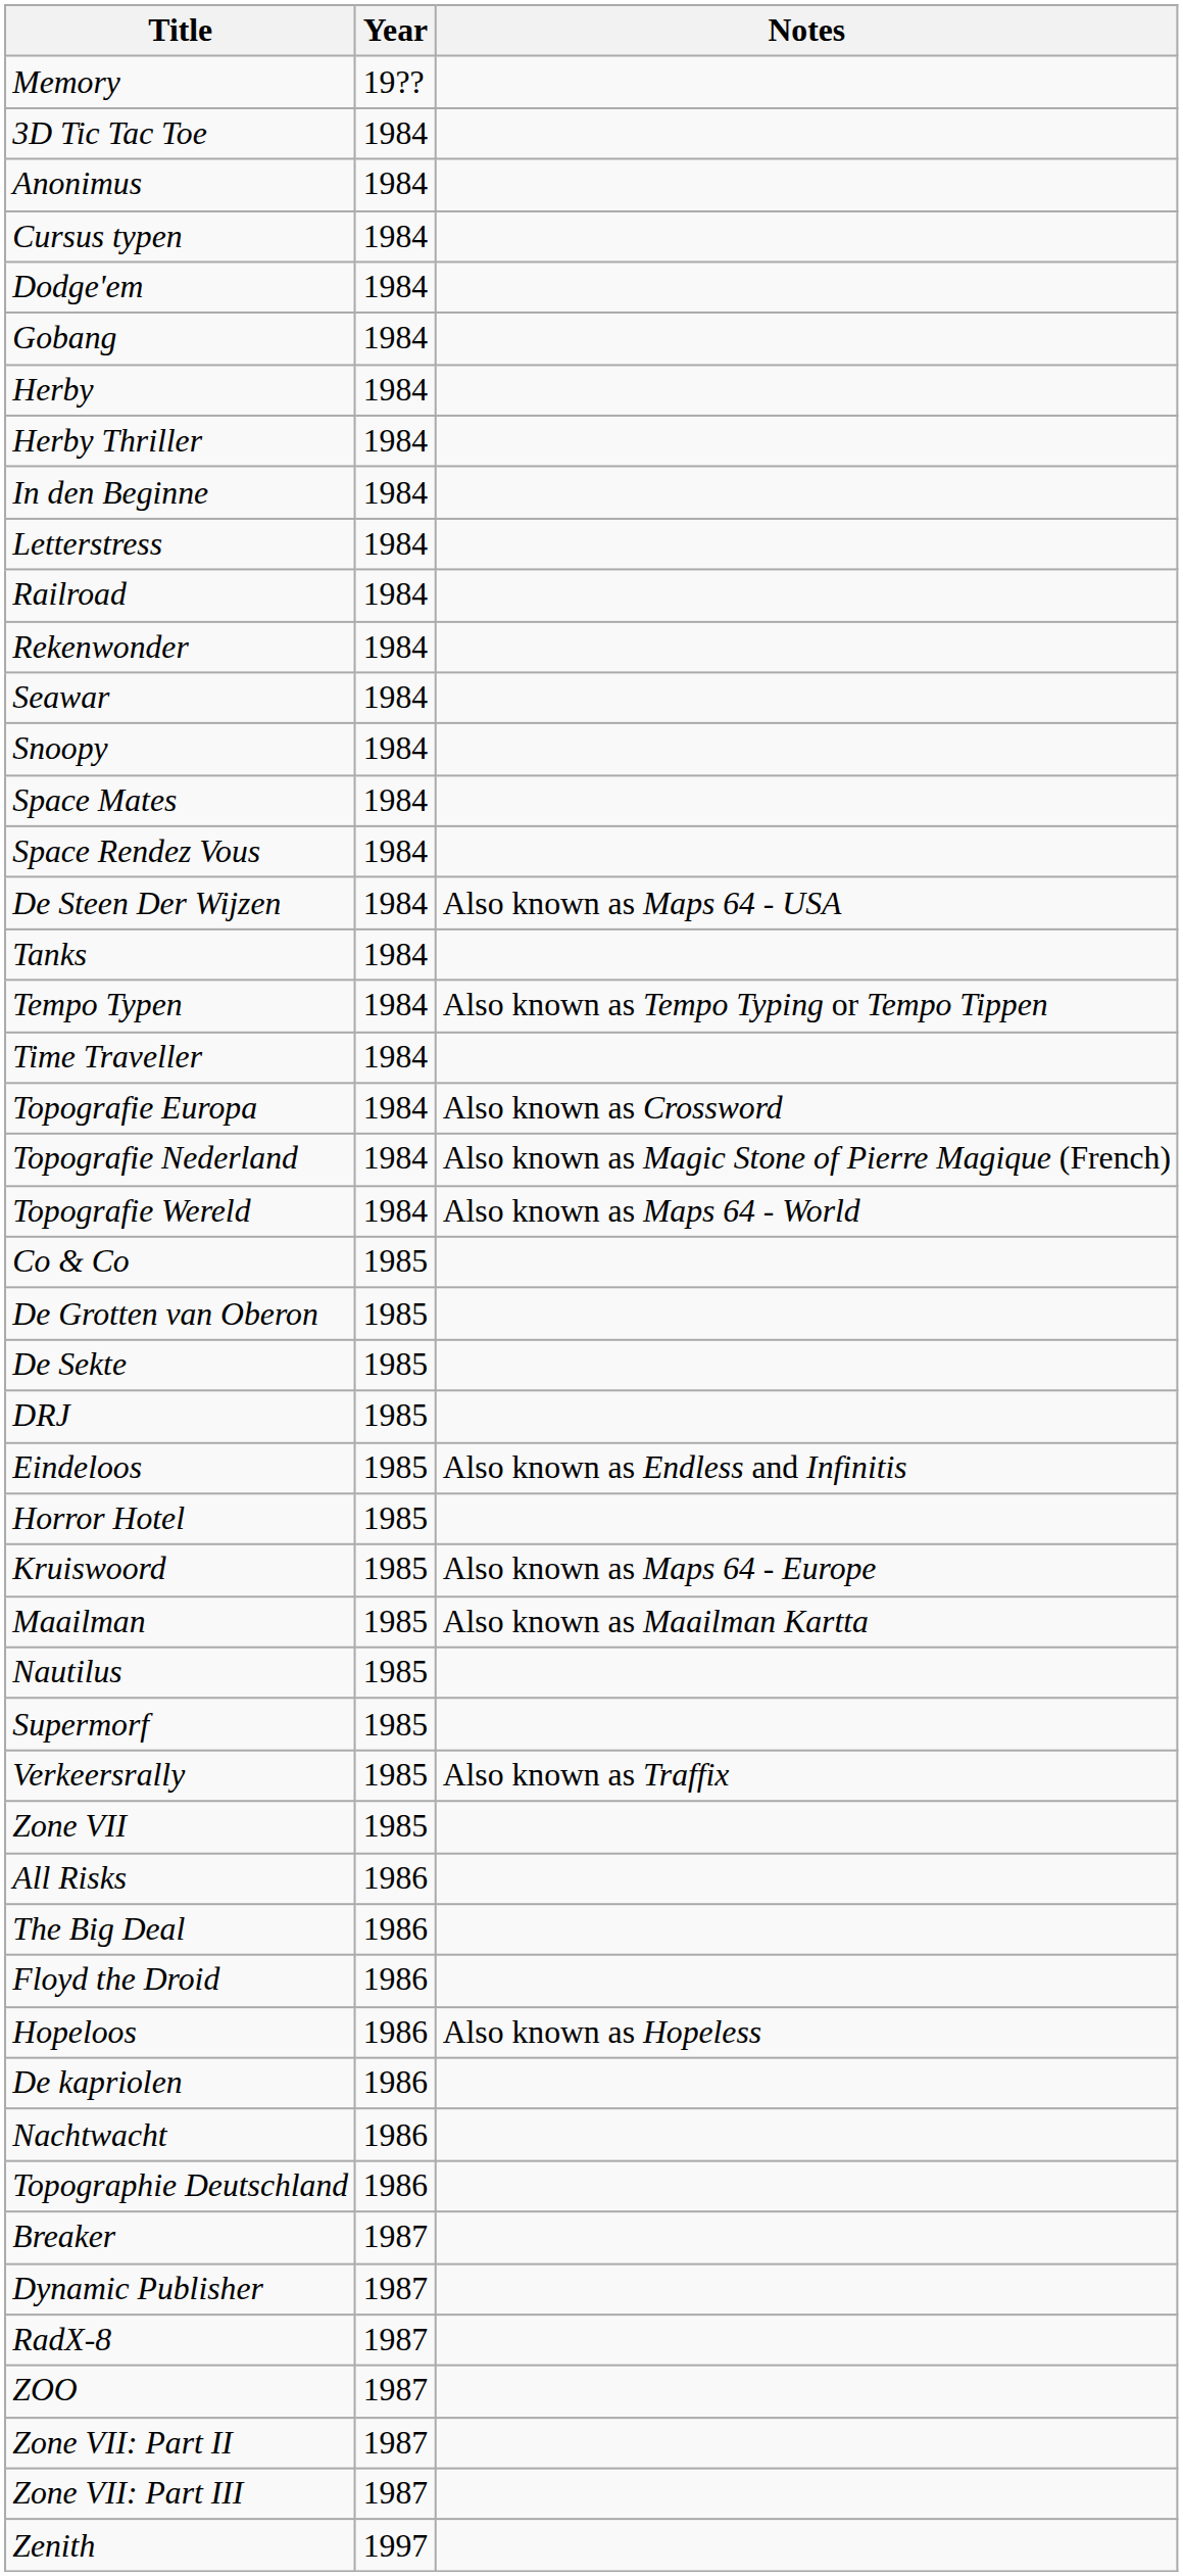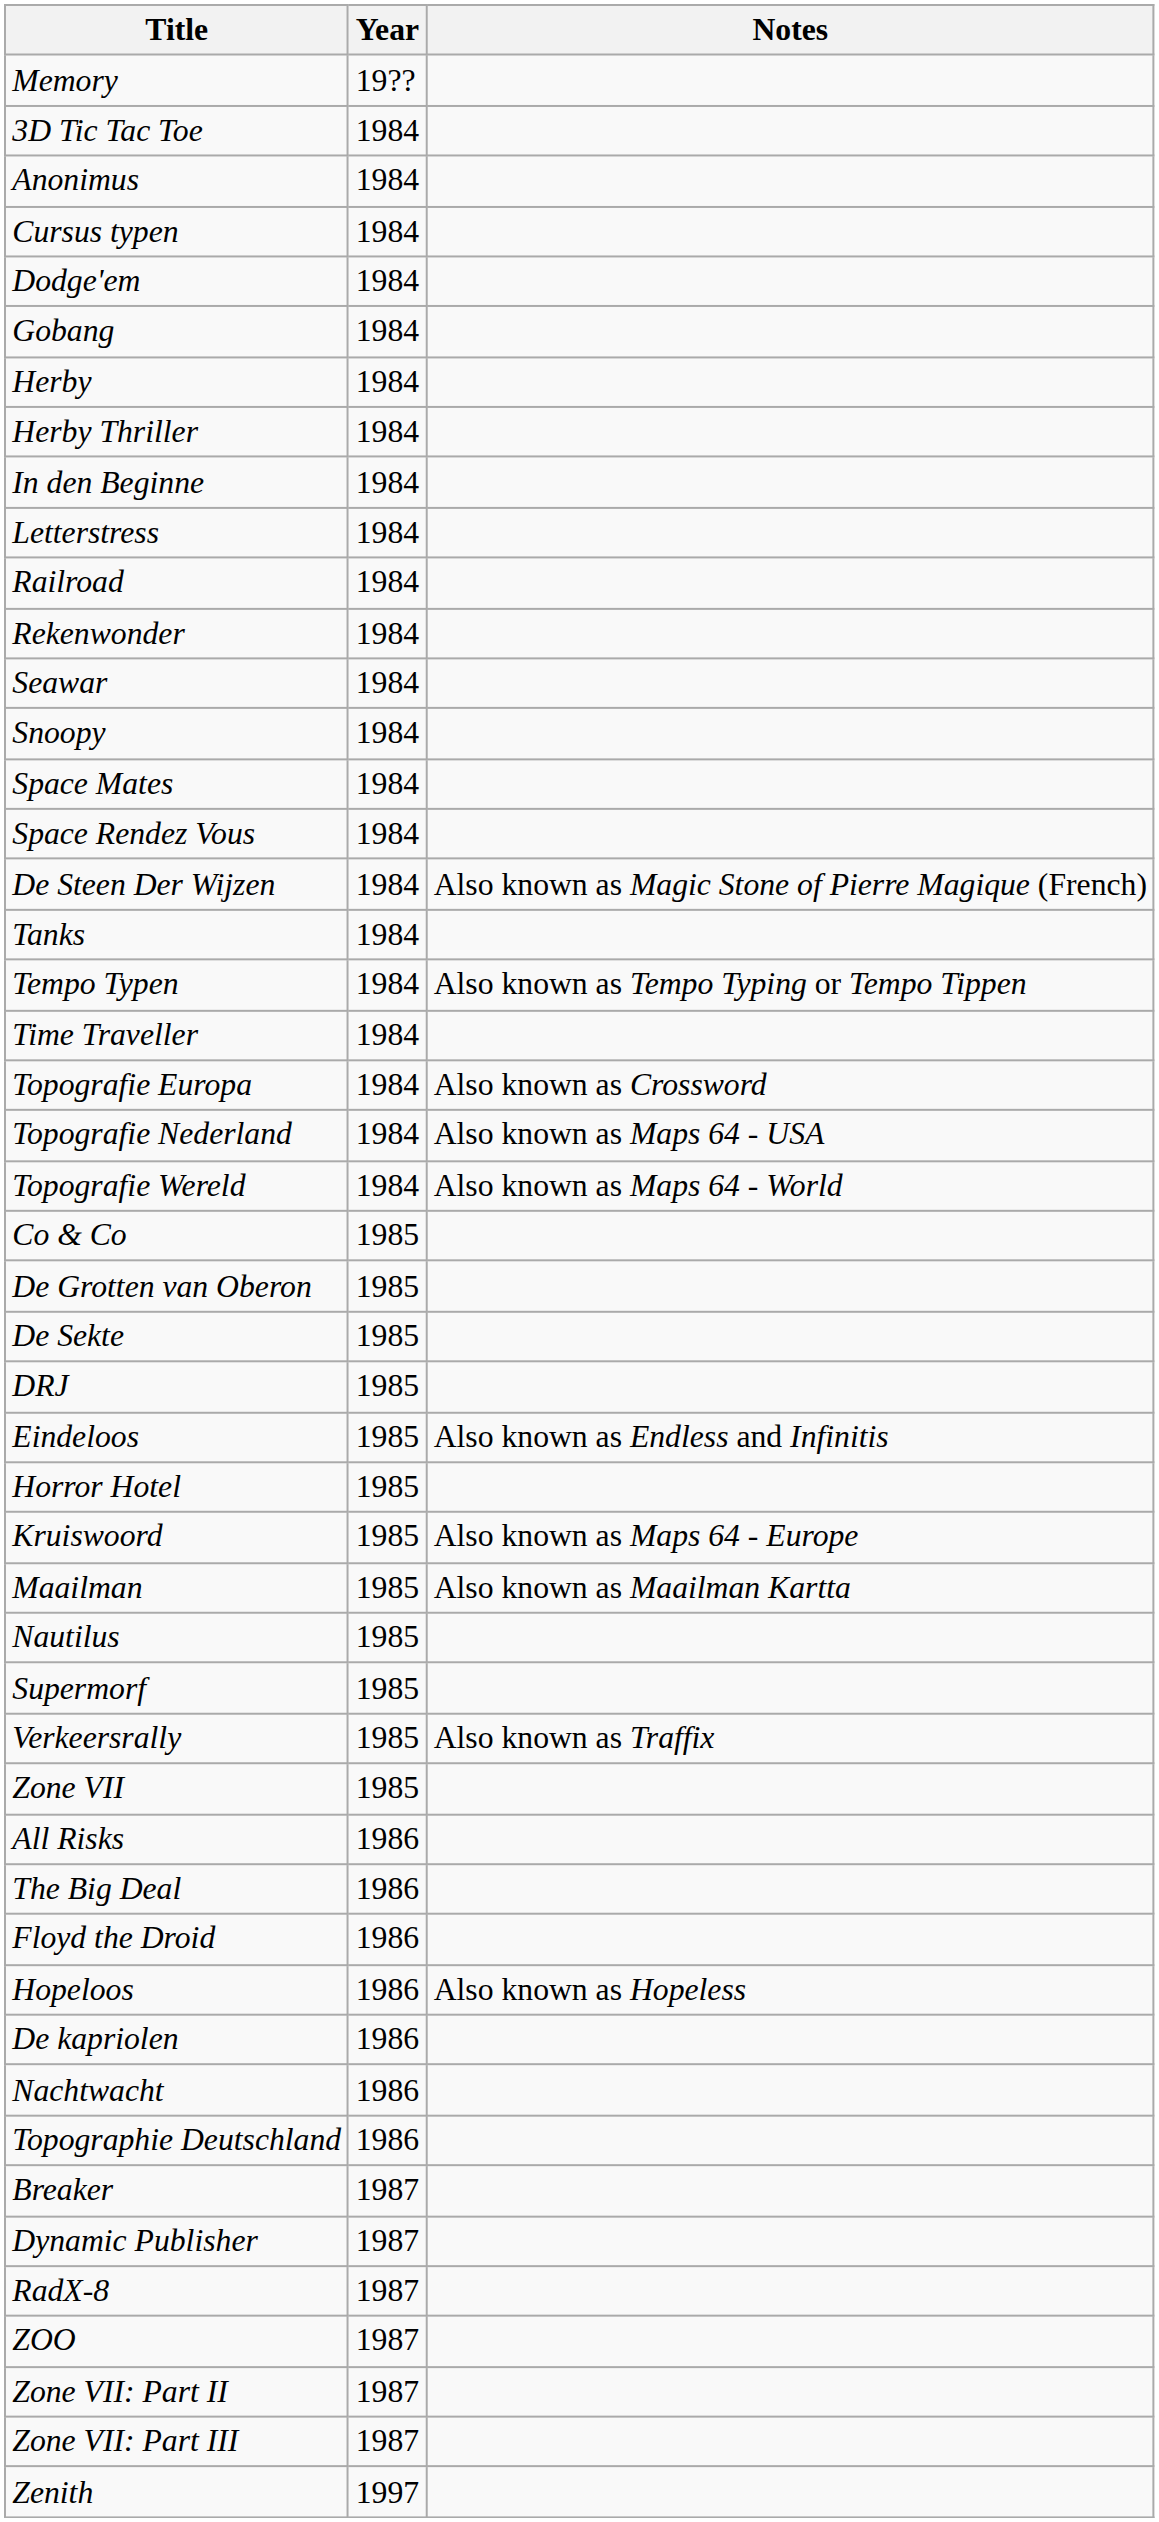 <table class="sortable wikitable" border="1">
 <tr>
 <th>Title</th>
 <th>Year</th>
 <th>Notes</th>
 </tr>
 <tr>
 <td><em>Memory</em></td>
 <td>19??</td>
 <td></td>
 </tr>
 <tr>
 <td><em>3D Tic Tac Toe</em></td>
 <td>1984</td>
 <td></td>
 </tr>
 <tr>
 <td><em>Anonimus</em></td>
 <td>1984</td>
 <td></td>
 </tr>
 <tr>
 <td><em>Cursus typen</em></td>
 <td>1984</td>
 <td></td>
 </tr>
 <tr>
 <td><em>Dodge'em</em></td>
 <td>1984</td>
 <td></td>
 </tr>
 <tr>
 <td><em>Gobang</em></td>
 <td>1984</td>
 <td></td>
 </tr>
 <tr>
 <td><em>Herby</em></td>
 <td>1984</td>
 <td></td>
 </tr>
 <tr>
 <td><em>Herby Thriller</em></td>
 <td>1984</td>
 <td></td>
 </tr>
 <tr>
 <td><em>In den Beginne</em></td>
 <td>1984</td>
 <td></td>
 </tr>
 <tr>
 <td><em>Letterstress</em></td>
 <td>1984</td>
 <td></td>
 </tr>
 <tr>
 <td><em>Railroad</em></td>
 <td>1984</td>
 <td></td>
 </tr>
 <tr>
 <td><em>Rekenwonder</em></td>
 <td>1984</td>
 <td></td>
 </tr>
 <tr>
 <td><em>Seawar</em></td>
 <td>1984</td>
 <td></td>
 </tr>
 <tr>
 <td><em>Snoopy</em></td>
 <td>1984</td>
 <td></td>
 </tr>
 <tr>
 <td><em>Space Mates</em></td>
 <td>1984</td>
 <td></td>
 </tr>
 <tr>
 <td><em>Space Rendez Vous</em></td>
 <td>1984</td>
 <td></td>
 </tr>
 <tr>
 <td><em>De Steen Der Wijzen</em></td>
 <td>1984</td>
-<td>Also known as <em>Maps 64 - USA</em></td>
+<td>Also known as <em>Magic Stone of Pierre Magique</em> (French)</td>
 </tr>
 <tr>
 <td><em>Tanks</em></td>
 <td>1984</td>
 <td></td>
 </tr>
 <tr>
 <td><em>Tempo Typen</em></td>
 <td>1984</td>
 <td>Also known as <em>Tempo Typing</em> or <em>Tempo Tippen</em></td>
 </tr>
 <tr>
 <td><em>Time Traveller</em></td>
 <td>1984</td>
 <td></td>
 </tr>
 <tr>
 <td><em>Topografie Europa</em></td>
 <td>1984</td>
 <td>Also known as <em>Crossword</em></td>
 </tr>
 <tr>
 <td><em>Topografie Nederland</em></td>
 <td>1984</td>
-<td>Also known as <em>Magic Stone of Pierre Magique</em> (French)</td>
+<td>Also known as <em>Maps 64 - USA</em></td>
 </tr>
 <tr>
 <td><em>Topografie Wereld</em></td>
 <td>1984</td>
 <td>Also known as <em>Maps 64 - World</em></td>
 </tr>
 <tr>
 <td><em>Co & Co</em></td>
 <td>1985</td>
 <td></td>
 </tr>
 <tr>
 <td><em>De Grotten van Oberon</em></td>
 <td>1985</td>
 <td></td>
 </tr>
 <tr>
 <td><em>De Sekte</em></td>
 <td>1985</td>
 <td></td>
 </tr>
 <tr>
 <td><em>DRJ</em></td>
 <td>1985</td>
 <td></td>
 </tr>
 <tr>
 <td><em>Eindeloos</em></td>
 <td>1985</td>
 <td>Also known as <em>Endless</em> and <em>Infinitis</em></td>
 </tr>
 <tr>
 <td><em>Horror Hotel</em></td>
 <td>1985</td>
 <td></td>
 </tr>
 <tr>
 <td><em>Kruiswoord</em></td>
 <td>1985</td>
 <td>Also known as <em>Maps 64 - Europe</em></td>
 </tr>
 <tr>
 <td><em>Maailman</em></td>
 <td>1985</td>
 <td>Also known as <em>Maailman Kartta</em></td>
 </tr>
 <tr>
 <td><em>Nautilus</em></td>
 <td>1985</td>
 <td></td>
 </tr>
 <tr>
 <td><em>Supermorf</em></td>
 <td>1985</td>
 <td></td>
 </tr>
 <tr>
 <td><em>Verkeersrally</em></td>
 <td>1985</td>
 <td>Also known as <em>Traffix</em></td>
 </tr>
 <tr>
 <td><em>Zone VII</em></td>
 <td>1985</td>
 <td></td>
 </tr>
 <tr>
 <td><em>All Risks</em></td>
 <td>1986</td>
 <td></td>
 </tr>
 <tr>
 <td><em>The Big Deal</em></td>
 <td>1986</td>
 <td></td>
 </tr>
 <tr>
 <td><em>Floyd the Droid</em></td>
 <td>1986</td>
 <td></td>
 </tr>
 <tr>
 <td><em>Hopeloos</em></td>
 <td>1986</td>
 <td>Also known as <em>Hopeless</em></td>
 </tr>
 <tr>
 <td><em>De kapriolen</em></td>
 <td>1986</td>
 <td></td>
 </tr>
 <tr>
 <td><em>Nachtwacht</em></td>
 <td>1986</td>
 <td></td>
 </tr>
 <tr>
 <td><em>Topographie Deutschland</em></td>
 <td>1986</td>
 <td></td>
 </tr>
 <tr>
 <td><em>Breaker</em></td>
 <td>1987</td>
 <td></td>
 </tr>
 <tr>
 <td><em>Dynamic Publisher</em></td>
 <td>1987</td>
 <td></td>
 </tr>
 <tr>
 <td><em>RadX-8</em></td>
 <td>1987</td>
 <td></td>
 </tr>
 <tr>
 <td><em>ZOO</em></td>
 <td>1987</td>
 <td></td>
 </tr>
 <tr>
 <td><em>Zone VII: Part II</em></td>
 <td>1987</td>
 <td></td>
 </tr>
 <tr>
 <td><em>Zone VII: Part III</em></td>
 <td>1987</td>
 <td></td>
 </tr>
 <tr>
 <td><em>Zenith</em></td>
 <td>1997</td>
 <td></td>
 </tr>
 <tr>
 </tr>
 </table>
